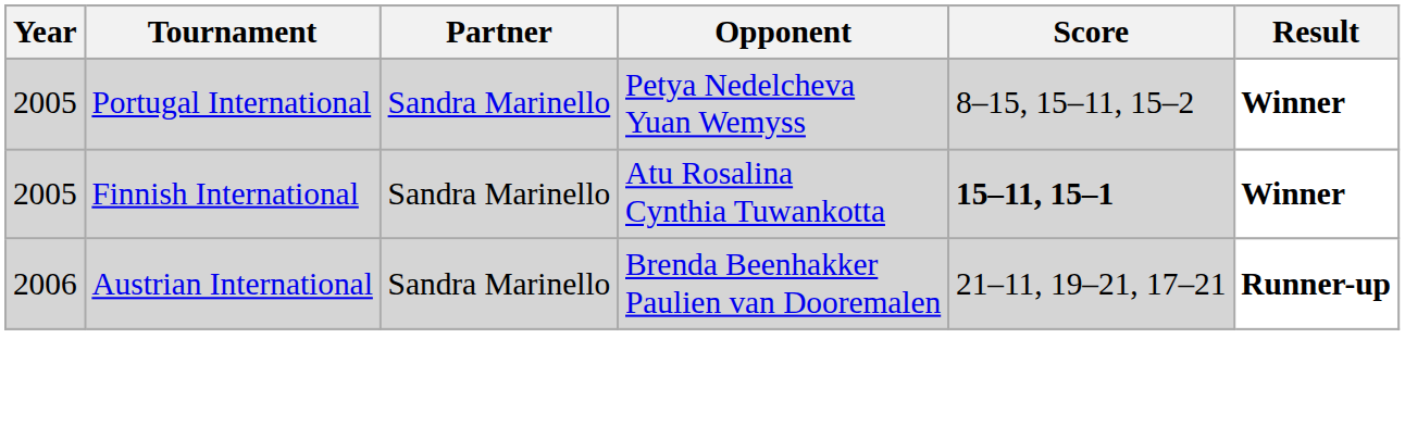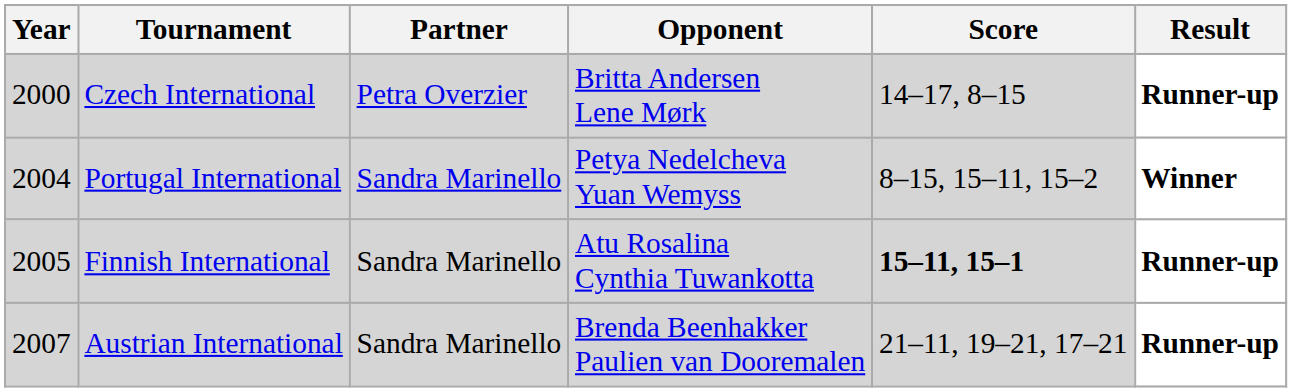 <table class="sortable wikitable" style="font-size:90%;">
 <tr>
 <th>Year</th>
 <th>Tournament</th>
 <th>Partner</th>
 <th>Opponent</th>
 <th>Score</th>
 <th>Result</th>
 </tr>
 <tr style="background:#D5D5D5">
-<td align="center">2005</td>
+<td align="center">2000</td>
+<td align="left"><a href='#'>Czech International</a></td>
+<td align="left"> <a href='#'>Petra Overzier</a></td>
+<td align="left"> <a href='#'>Britta Andersen</a> <br>  <a href='#'>Lene Mørk</a></td>
+<td align="left">14–17, 8–15</td>
+<td style="text-align:left; background:white"> <strong>Runner-up</strong></td>
+</tr>
+<tr style="background:#D5D5D5">
+<td align="center">2004</td>
 <td align="left"><a href='#'>Portugal International</a></td>
 <td align="left"> <a href='#'>Sandra Marinello</a></td>
 <td align="left"> <a href='#'>Petya Nedelcheva</a> <br>  <a href='#'>Yuan Wemyss</a></td>
 <td align="left">8–15, 15–11, 15–2</td>
 <td style="text-align:left; background:white"> <strong>Winner</strong></td>
 </tr>
 <tr style="background:#D5D5D5">
 <td align="center">2005</td>
 <td align="left"><a href='#'>Finnish International</a></td>
 <td align="left"> Sandra Marinello</td>
 <td align="left"> <a href='#'>Atu Rosalina</a> <br>  <a href='#'>Cynthia Tuwankotta</a></td>
 <td align="left"><strong>15–11, 15–1</strong></td>
-<td style="text-align:left; background:white"> <strong>Winner</strong></td>
+<td style="text-align:left; background:white"> <strong>Runner-up</strong></td>
 </tr>
 <tr style="background:#D5D5D5">
-<td align="center">2006</td>
+<td align="center">2007</td>
 <td align="left"><a href='#'>Austrian International</a></td>
 <td align="left"> Sandra Marinello</td>
 <td align="left"> <a href='#'>Brenda Beenhakker</a> <br>  <a href='#'>Paulien van Dooremalen</a></td>
 <td align="left">21–11, 19–21, 17–21</td>
 <td style="text-align:left; background:white"> <strong>Runner-up</strong></td>
 </tr>
 </table>
